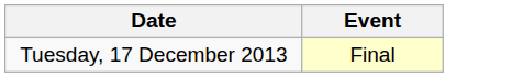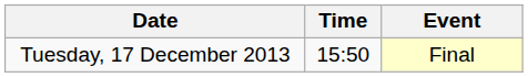 <table class = "wikitable" style="text-align:center;">
 <tr>
 <th width=220>Date</th>
+<th width=50>Time</th>
 <th width=100>Event</th>
 </tr>
 <tr>
 <td>Tuesday, 17 December 2013</td>
+<td>15:50</td>
 <td bgcolor=ffffcc>Final</td>
 </tr>
 </table>
